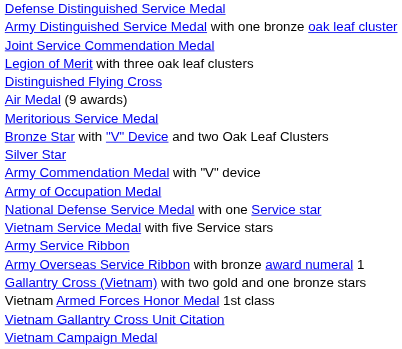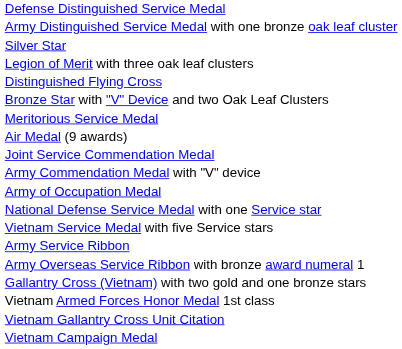 <table>
 <tr>
 <td></td>
 <td><a href='#'>Defense Distinguished Service Medal</a></td>
 </tr>
 <tr>
 <td></td>
 <td><a href='#'>Army Distinguished Service Medal</a> with one bronze <a href='#'>oak leaf cluster</a></td>
 </tr>
 <tr>
 <td></td>
-<td><a href='#'>Joint Service Commendation Medal</a></td>
+<td><a href='#'>Silver Star</a></td>
 </tr>
 <tr>
 <td></td>
 <td><a href='#'>Legion of Merit</a> with three oak leaf clusters</td>
 </tr>
 <tr>
 <td></td>
 <td><a href='#'>Distinguished Flying Cross</a></td>
 </tr>
 <tr>
-<td><span></span></td>
-<td><a href='#'>Air Medal</a> (9 awards)</td>
+<td></td>
+<td><a href='#'>Bronze Star</a> with <a href='#'>"V" Device</a> and two Oak Leaf Clusters</td>
 </tr>
 <tr>
 <td></td>
 <td><a href='#'>Meritorious Service Medal</a></td>
 </tr>
 <tr>
-<td></td>
-<td><a href='#'>Bronze Star</a> with <a href='#'>"V" Device</a> and two Oak Leaf Clusters</td>
+<td><span></span></td>
+<td><a href='#'>Air Medal</a> (9 awards)</td>
 </tr>
 <tr>
 <td></td>
-<td><a href='#'>Silver Star</a></td>
+<td><a href='#'>Joint Service Commendation Medal</a></td>
 </tr>
 <tr>
 <td></td>
 <td><a href='#'>Army Commendation Medal</a> with "V" device</td>
 </tr>
 <tr>
 <td></td>
 <td><a href='#'>Army of Occupation Medal</a></td>
 </tr>
 <tr>
 <td></td>
 <td><a href='#'>National Defense Service Medal</a> with one <a href='#'>Service star</a></td>
 </tr>
 <tr>
 <td></td>
 <td><a href='#'>Vietnam Service Medal</a> with five Service stars</td>
 </tr>
 <tr>
 <td></td>
 <td><a href='#'>Army Service Ribbon</a></td>
 </tr>
 <tr>
 <td><span></span></td>
 <td><a href='#'>Army Overseas Service Ribbon</a> with bronze <a href='#'>award numeral</a> 1</td>
 </tr>
 <tr>
 <td></td>
 <td><a href='#'>Gallantry Cross (Vietnam)</a> with two gold and one bronze stars</td>
 </tr>
 <tr>
 <td></td>
 <td>Vietnam <a href='#'>Armed Forces Honor Medal</a> 1st class</td>
 </tr>
 <tr>
 <td></td>
 <td><a href='#'>Vietnam Gallantry Cross Unit Citation</a></td>
 </tr>
 <tr>
 <td></td>
 <td><a href='#'>Vietnam Campaign Medal</a></td>
 </tr>
 </table>
